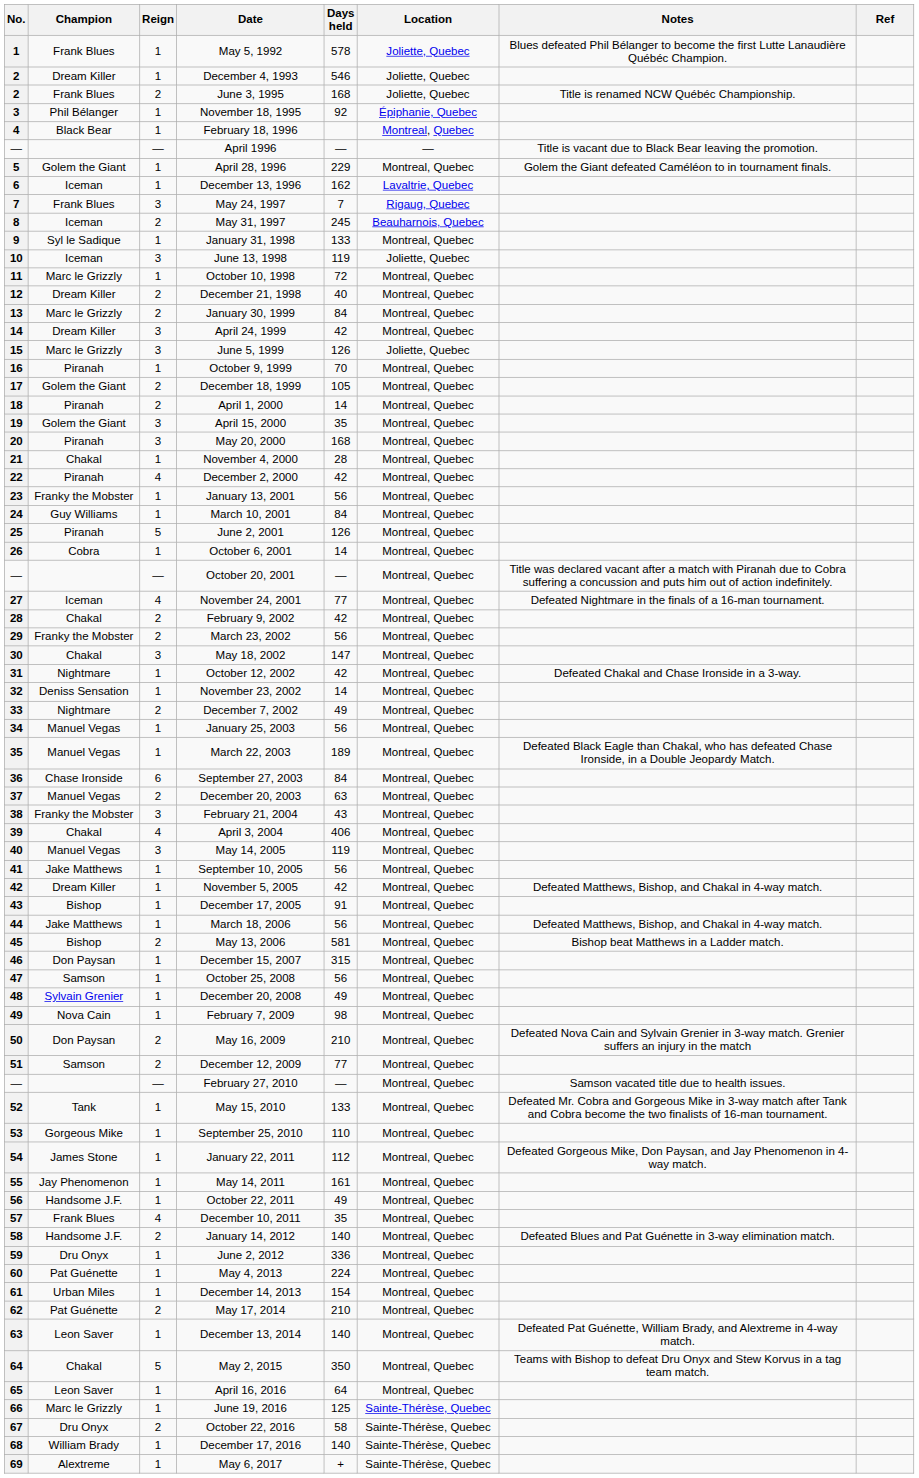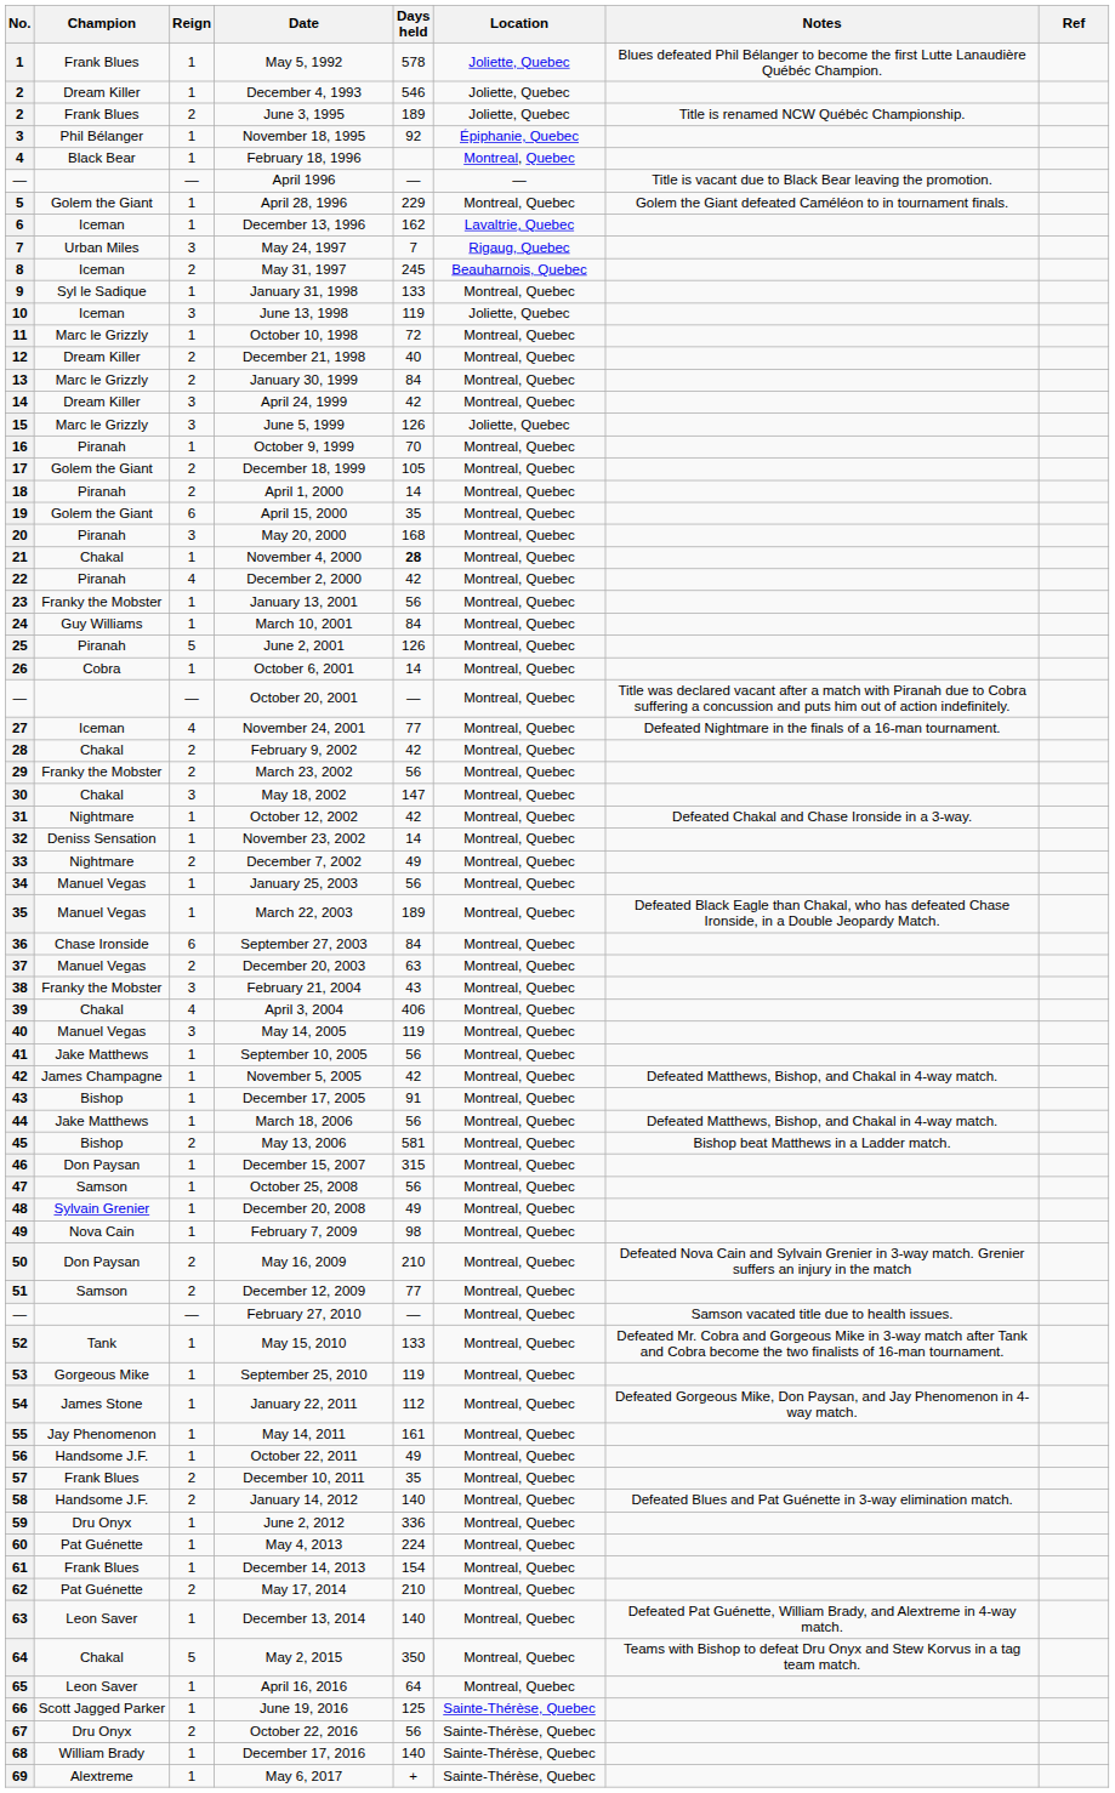 <table class="wikitable sortable" style="text-align: center" width=100%>
 <tr>
 <th width=0 data-sort-type="number">No.</th>
 <th width=13%>Champion</th>
 <th width=0 data-sort-type="number">Reign</th>
 <th width=18%>Date</th>
 <th width=0 data-sort-type="number">Days held</th>
 <th width=17%>Location</th>
 <th width=45% class="unsortable">Notes</th>
 <th width=17%>Ref</th>
 </tr>
 <tr>
 <th>1</th>
 <td>Frank Blues</td>
 <td>1</td>
 <td>May 5, 1992</td>
 <td>578</td>
 <td><a href='#'>Joliette, Quebec</a></td>
 <td>Blues defeated Phil Bélanger to become the first Lutte Lanaudière Québéc Champion.</td>
 <td></td>
 </tr>
 <tr>
 <th>2</th>
 <td>Dream Killer</td>
 <td>1</td>
 <td>December 4, 1993</td>
 <td>546</td>
 <td>Joliette, Quebec</td>
 <td></td>
 <td></td>
 </tr>
 <tr>
 <th>2</th>
 <td>Frank Blues</td>
 <td>2</td>
 <td>June 3, 1995</td>
-<td>168</td>
+<td>189</td>
 <td>Joliette, Quebec</td>
 <td>Title is renamed NCW Québéc Championship.</td>
 <td></td>
 </tr>
 <tr>
 <th>3</th>
 <td>Phil Bélanger</td>
 <td>1</td>
 <td>November 18, 1995</td>
 <td>92</td>
 <td><a href='#'>Épiphanie, Quebec</a></td>
 <td></td>
 <td></td>
 </tr>
 <tr>
 <th>4</th>
 <td>Black Bear</td>
 <td>1</td>
 <td>February 18, 1996</td>
 <td></td>
 <td><a href='#'>Montreal</a>, <a href='#'>Quebec</a></td>
 <td></td>
 <td></td>
 </tr>
 <tr>
 <td>—</td>
 <td></td>
 <td>—</td>
 <td>April 1996</td>
 <td>—</td>
 <td>—</td>
 <td>Title is vacant due to Black Bear leaving the promotion.</td>
 <td></td>
 </tr>
 <tr>
 <th>5</th>
 <td>Golem the Giant</td>
 <td>1</td>
 <td>April 28, 1996</td>
 <td>229</td>
 <td>Montreal, Quebec</td>
 <td>Golem the Giant defeated Caméléon to in tournament finals.</td>
 <td></td>
 </tr>
 <tr>
 <th>6</th>
 <td>Iceman</td>
 <td>1</td>
 <td>December 13, 1996</td>
 <td>162</td>
 <td><a href='#'>Lavaltrie, Quebec</a></td>
 <td></td>
 <td></td>
 </tr>
 <tr>
 <th>7</th>
-<td>Frank Blues</td>
+<td>Urban Miles</td>
 <td>3</td>
 <td>May 24, 1997</td>
 <td>7</td>
 <td><a href='#'>Rigaug, Quebec</a></td>
 <td></td>
 <td></td>
 </tr>
 <tr>
 <th>8</th>
 <td>Iceman</td>
 <td>2</td>
 <td>May 31, 1997</td>
 <td>245</td>
 <td><a href='#'>Beauharnois, Quebec</a></td>
 <td></td>
 <td></td>
 </tr>
 <tr>
 <th>9</th>
 <td>Syl le Sadique</td>
 <td>1</td>
 <td>January 31, 1998</td>
 <td>133</td>
 <td>Montreal, Quebec</td>
 <td></td>
 <td></td>
 </tr>
 <tr>
 <th>10</th>
 <td>Iceman</td>
 <td>3</td>
 <td>June 13, 1998</td>
 <td>119</td>
 <td>Joliette, Quebec</td>
 <td></td>
 <td></td>
 </tr>
 <tr>
 <th>11</th>
 <td>Marc le Grizzly</td>
 <td>1</td>
 <td>October 10, 1998</td>
 <td>72</td>
 <td>Montreal, Quebec</td>
 <td></td>
 <td></td>
 </tr>
 <tr>
 <th>12</th>
 <td>Dream Killer</td>
 <td>2</td>
 <td>December 21, 1998</td>
 <td>40</td>
 <td>Montreal, Quebec</td>
 <td></td>
 <td></td>
 </tr>
 <tr>
 <th>13</th>
 <td>Marc le Grizzly</td>
 <td>2</td>
 <td>January 30, 1999</td>
 <td>84</td>
 <td>Montreal, Quebec</td>
 <td></td>
 <td></td>
 </tr>
 <tr>
 <th>14</th>
 <td>Dream Killer</td>
 <td>3</td>
 <td>April 24, 1999</td>
 <td>42</td>
 <td>Montreal, Quebec</td>
 <td></td>
 <td></td>
 </tr>
 <tr>
 <th>15</th>
 <td>Marc le Grizzly</td>
 <td>3</td>
 <td>June 5, 1999</td>
 <td>126</td>
 <td>Joliette, Quebec</td>
 <td></td>
 <td></td>
 </tr>
 <tr>
 <th>16</th>
 <td>Piranah</td>
 <td>1</td>
 <td>October 9, 1999</td>
 <td>70</td>
 <td>Montreal, Quebec</td>
 <td></td>
 <td></td>
 </tr>
 <tr>
 <th>17</th>
 <td>Golem the Giant</td>
 <td>2</td>
 <td>December 18, 1999</td>
 <td>105</td>
 <td>Montreal, Quebec</td>
 <td></td>
 <td></td>
 </tr>
 <tr>
 <th>18</th>
 <td>Piranah</td>
 <td>2</td>
 <td>April 1, 2000</td>
 <td>14</td>
 <td>Montreal, Quebec</td>
 <td></td>
 <td></td>
 </tr>
 <tr>
 <th>19</th>
 <td>Golem the Giant</td>
-<td>3</td>
+<td>6</td>
 <td>April 15, 2000</td>
 <td>35</td>
 <td>Montreal, Quebec</td>
 <td></td>
 <td></td>
 </tr>
 <tr>
 <th>20</th>
 <td>Piranah</td>
 <td>3</td>
 <td>May 20, 2000</td>
 <td>168</td>
 <td>Montreal, Quebec</td>
 <td></td>
 <td></td>
 </tr>
 <tr>
 <th>21</th>
 <td>Chakal</td>
 <td>1</td>
 <td>November 4, 2000</td>
-<td>28</td>
+<td><strong>28</strong></td>
 <td>Montreal, Quebec</td>
 <td></td>
 <td></td>
 </tr>
 <tr>
 <th>22</th>
 <td>Piranah</td>
 <td>4</td>
 <td>December 2, 2000</td>
 <td>42</td>
 <td>Montreal, Quebec</td>
 <td></td>
 <td></td>
 </tr>
 <tr>
 <th>23</th>
 <td>Franky the Mobster</td>
 <td>1</td>
 <td>January 13, 2001</td>
 <td>56</td>
 <td>Montreal, Quebec</td>
 <td></td>
 <td></td>
 </tr>
 <tr>
 <th>24</th>
 <td>Guy Williams</td>
 <td>1</td>
 <td>March 10, 2001</td>
 <td>84</td>
 <td>Montreal, Quebec</td>
 <td></td>
 <td></td>
 </tr>
 <tr>
 <th>25</th>
 <td>Piranah</td>
 <td>5</td>
 <td>June 2, 2001</td>
 <td>126</td>
 <td>Montreal, Quebec</td>
 <td></td>
 <td></td>
 </tr>
 <tr>
 <th>26</th>
 <td>Cobra</td>
 <td>1</td>
 <td>October 6, 2001</td>
 <td>14</td>
 <td>Montreal, Quebec</td>
 <td></td>
 <td></td>
 </tr>
 <tr>
 <td>—</td>
 <td></td>
 <td>—</td>
 <td>October 20, 2001</td>
 <td>—</td>
 <td>Montreal, Quebec</td>
 <td>Title was declared vacant after a match with Piranah due to Cobra suffering a concussion and puts him out of action indefinitely.</td>
 <td></td>
 </tr>
 <tr>
 <th>27</th>
 <td>Iceman</td>
 <td>4</td>
 <td>November 24, 2001</td>
 <td>77</td>
 <td>Montreal, Quebec</td>
 <td>Defeated Nightmare in the finals of a 16-man tournament.</td>
 <td></td>
 </tr>
 <tr>
 <th>28</th>
 <td>Chakal</td>
 <td>2</td>
 <td>February 9, 2002</td>
 <td>42</td>
 <td>Montreal, Quebec</td>
 <td></td>
 <td></td>
 </tr>
 <tr>
 <th>29</th>
 <td>Franky the Mobster</td>
 <td>2</td>
 <td>March 23, 2002</td>
 <td>56</td>
 <td>Montreal, Quebec</td>
 <td></td>
 <td></td>
 </tr>
 <tr>
 <th>30</th>
 <td>Chakal</td>
 <td>3</td>
 <td>May 18, 2002</td>
 <td>147</td>
 <td>Montreal, Quebec</td>
 <td></td>
 <td></td>
 </tr>
 <tr>
 <th>31</th>
 <td>Nightmare</td>
 <td>1</td>
 <td>October 12, 2002</td>
 <td>42</td>
 <td>Montreal, Quebec</td>
 <td>Defeated Chakal and Chase Ironside in a 3-way.</td>
 <td></td>
 </tr>
 <tr>
 <th>32</th>
 <td>Deniss Sensation</td>
 <td>1</td>
 <td>November 23, 2002</td>
 <td>14</td>
 <td>Montreal, Quebec</td>
 <td></td>
 <td></td>
 </tr>
 <tr>
 <th>33</th>
 <td>Nightmare</td>
 <td>2</td>
 <td>December 7, 2002</td>
 <td>49</td>
 <td>Montreal, Quebec</td>
 <td></td>
 <td></td>
 </tr>
 <tr>
 <th>34</th>
 <td>Manuel Vegas</td>
 <td>1</td>
 <td>January 25, 2003</td>
 <td>56</td>
 <td>Montreal, Quebec</td>
 <td></td>
 <td></td>
 </tr>
 <tr>
 <th>35</th>
 <td>Manuel Vegas</td>
 <td>1</td>
 <td>March 22, 2003</td>
 <td>189</td>
 <td>Montreal, Quebec</td>
 <td>Defeated Black Eagle than Chakal, who has defeated Chase Ironside, in a Double Jeopardy Match.</td>
 <td></td>
 </tr>
 <tr>
 <th>36</th>
 <td>Chase Ironside</td>
 <td>6</td>
 <td>September 27, 2003</td>
 <td>84</td>
 <td>Montreal, Quebec</td>
 <td></td>
 <td></td>
 </tr>
 <tr>
 <th>37</th>
 <td>Manuel Vegas</td>
 <td>2</td>
 <td>December 20, 2003</td>
 <td>63</td>
 <td>Montreal, Quebec</td>
 <td></td>
 <td></td>
 </tr>
 <tr>
 <th>38</th>
 <td>Franky the Mobster</td>
 <td>3</td>
 <td>February 21, 2004</td>
 <td>43</td>
 <td>Montreal, Quebec</td>
 <td></td>
 <td></td>
 </tr>
 <tr>
 <th>39</th>
 <td>Chakal</td>
 <td>4</td>
 <td>April 3, 2004</td>
 <td>406</td>
 <td>Montreal, Quebec</td>
 <td></td>
 <td></td>
 </tr>
 <tr>
 <th>40</th>
 <td>Manuel Vegas</td>
 <td>3</td>
 <td>May 14, 2005</td>
 <td>119</td>
 <td>Montreal, Quebec</td>
 <td></td>
 <td></td>
 </tr>
 <tr>
 <th>41</th>
 <td>Jake Matthews</td>
 <td>1</td>
 <td>September 10, 2005</td>
 <td>56</td>
 <td>Montreal, Quebec</td>
 <td></td>
 <td></td>
 </tr>
 <tr>
 <th>42</th>
-<td>Dream Killer</td>
+<td>James Champagne</td>
 <td>1</td>
 <td>November 5, 2005</td>
 <td>42</td>
 <td>Montreal, Quebec</td>
 <td>Defeated Matthews, Bishop, and Chakal in 4-way match.</td>
 <td></td>
 </tr>
 <tr>
 <th>43</th>
 <td>Bishop</td>
 <td>1</td>
 <td>December 17, 2005</td>
 <td>91</td>
 <td>Montreal, Quebec</td>
 <td></td>
 <td></td>
 </tr>
 <tr>
 <th>44</th>
 <td>Jake Matthews</td>
 <td>1</td>
 <td>March 18, 2006</td>
 <td>56</td>
 <td>Montreal, Quebec</td>
 <td>Defeated Matthews, Bishop, and Chakal in 4-way match.</td>
 <td></td>
 </tr>
 <tr>
 <th>45</th>
 <td>Bishop</td>
 <td>2</td>
 <td>May 13, 2006</td>
 <td>581</td>
 <td>Montreal, Quebec</td>
 <td>Bishop beat Matthews in a Ladder match.</td>
 <td></td>
 </tr>
 <tr>
 <th>46</th>
 <td>Don Paysan</td>
 <td>1</td>
 <td>December 15, 2007</td>
 <td>315</td>
 <td>Montreal, Quebec</td>
 <td></td>
 <td></td>
 </tr>
 <tr>
 <th>47</th>
 <td>Samson</td>
 <td>1</td>
 <td>October 25, 2008</td>
 <td>56</td>
 <td>Montreal, Quebec</td>
 <td></td>
 <td></td>
 </tr>
 <tr>
 <th>48</th>
 <td><a href='#'>Sylvain Grenier</a></td>
 <td>1</td>
 <td>December 20, 2008</td>
 <td>49</td>
 <td>Montreal, Quebec</td>
 <td></td>
 <td></td>
 </tr>
 <tr>
 <th>49</th>
 <td>Nova Cain</td>
 <td>1</td>
 <td>February 7, 2009</td>
 <td>98</td>
 <td>Montreal, Quebec</td>
 <td></td>
 <td></td>
 </tr>
 <tr>
 <th>50</th>
 <td>Don Paysan</td>
 <td>2</td>
 <td>May 16, 2009</td>
 <td>210</td>
 <td>Montreal, Quebec</td>
 <td>Defeated Nova Cain and Sylvain Grenier in 3-way match.  Grenier suffers an injury in the match</td>
 <td></td>
 </tr>
 <tr>
 <th>51</th>
 <td>Samson</td>
 <td>2</td>
 <td>December 12, 2009</td>
 <td>77</td>
 <td>Montreal, Quebec</td>
 <td></td>
 <td></td>
 </tr>
 <tr>
 <td>—</td>
 <td></td>
 <td>—</td>
 <td>February 27, 2010</td>
 <td>—</td>
 <td>Montreal, Quebec</td>
 <td>Samson vacated title due to health issues.</td>
 <td></td>
 </tr>
 <tr>
 <th>52</th>
 <td>Tank</td>
 <td>1</td>
 <td>May 15, 2010</td>
 <td>133</td>
 <td>Montreal, Quebec</td>
 <td>Defeated Mr. Cobra and Gorgeous Mike in 3-way match after Tank and Cobra become the two finalists of 16-man tournament.</td>
 <td></td>
 </tr>
 <tr>
 <th>53</th>
 <td>Gorgeous Mike</td>
 <td>1</td>
 <td>September 25, 2010</td>
-<td>110</td>
+<td>119</td>
 <td>Montreal, Quebec</td>
 <td></td>
 </tr>
 <tr>
 <th>54</th>
 <td>James Stone</td>
 <td>1</td>
 <td>January 22, 2011</td>
 <td>112</td>
 <td>Montreal, Quebec</td>
 <td>Defeated Gorgeous Mike, Don Paysan, and Jay Phenomenon in 4-way match.</td>
 <td></td>
 </tr>
 <tr>
 <th>55</th>
 <td>Jay Phenomenon</td>
 <td>1</td>
 <td>May 14, 2011</td>
 <td>161</td>
 <td>Montreal, Quebec</td>
 <td></td>
 <td></td>
 </tr>
 <tr>
 <th>56</th>
 <td>Handsome J.F.</td>
 <td>1</td>
 <td>October 22, 2011</td>
 <td>49</td>
 <td>Montreal, Quebec</td>
 <td></td>
 <td></td>
 </tr>
 <tr>
 <th>57</th>
 <td>Frank Blues</td>
-<td>4</td>
+<td>2</td>
 <td>December 10, 2011</td>
 <td>35</td>
 <td>Montreal, Quebec</td>
 <td></td>
 </tr>
 <tr>
 <th>58</th>
 <td>Handsome J.F.</td>
 <td>2</td>
 <td>January 14, 2012</td>
 <td>140</td>
 <td>Montreal, Quebec</td>
 <td>Defeated Blues and Pat Guénette in 3-way elimination match.</td>
 <td></td>
 </tr>
 <tr>
 <th>59</th>
 <td>Dru Onyx</td>
 <td>1</td>
 <td>June 2, 2012</td>
 <td>336</td>
 <td>Montreal, Quebec</td>
 <td></td>
 <td></td>
 </tr>
 <tr>
 <th>60</th>
 <td>Pat Guénette</td>
 <td>1</td>
 <td>May 4, 2013</td>
 <td>224</td>
 <td>Montreal, Quebec</td>
 <td></td>
 <td></td>
 </tr>
 <tr>
 <th>61</th>
-<td>Urban Miles</td>
+<td>Frank Blues</td>
 <td>1</td>
 <td>December 14, 2013</td>
 <td>154</td>
 <td>Montreal, Quebec</td>
 <td></td>
 <td></td>
 </tr>
 <tr>
 <th>62</th>
 <td>Pat Guénette</td>
 <td>2</td>
 <td>May 17, 2014</td>
 <td>210</td>
 <td>Montreal, Quebec</td>
 <td></td>
 <td></td>
 </tr>
 <tr>
 <th>63</th>
 <td>Leon Saver</td>
 <td>1</td>
 <td>December 13, 2014</td>
 <td>140</td>
 <td>Montreal, Quebec</td>
 <td>Defeated Pat Guénette, William Brady, and Alextreme in 4-way match.</td>
 <td></td>
 </tr>
 <tr>
 <th>64</th>
 <td>Chakal</td>
 <td>5</td>
 <td>May 2, 2015</td>
 <td>350</td>
 <td>Montreal, Quebec</td>
 <td>Teams with Bishop to defeat Dru Onyx and Stew Korvus in a tag team match.</td>
 <td></td>
 </tr>
 <tr>
 <th>65</th>
 <td>Leon Saver</td>
 <td>1</td>
 <td>April 16, 2016</td>
 <td>64</td>
 <td>Montreal, Quebec</td>
 <td></td>
 <td></td>
 </tr>
 <tr>
 <th>66</th>
-<td>Marc le Grizzly</td>
+<td>Scott Jagged Parker</td>
 <td>1</td>
 <td>June 19, 2016</td>
 <td>125</td>
 <td><a href='#'>Sainte-Thérèse, Quebec</a></td>
 <td></td>
 <td></td>
 </tr>
 <tr>
 <th>67</th>
 <td>Dru Onyx</td>
 <td>2</td>
 <td>October 22, 2016</td>
-<td>58</td>
+<td>56</td>
 <td>Sainte-Thérèse, Quebec</td>
 <td></td>
 <td></td>
 </tr>
 <tr>
 <th>68</th>
 <td>William Brady</td>
 <td>1</td>
 <td>December 17, 2016</td>
 <td>140</td>
 <td>Sainte-Thérèse, Quebec</td>
 <td></td>
 <td></td>
 </tr>
 <tr>
 <th>69</th>
 <td>Alextreme</td>
 <td>1</td>
 <td>May 6, 2017</td>
 <td>+</td>
 <td>Sainte-Thérèse, Quebec</td>
 <td></td>
 <td></td>
 </tr>
 </table>
